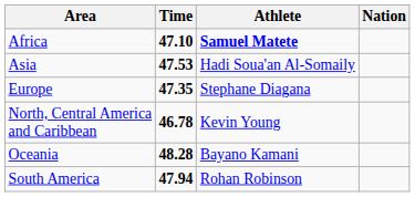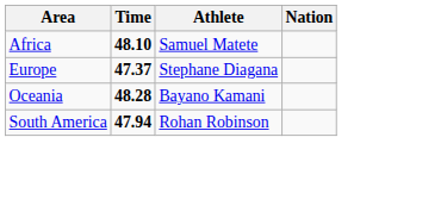 <table class="wikitable">
 <tr>
 <th>Area</th>
 <th>Time</th>
 <th>Athlete</th>
 <th>Nation</th>
 </tr>
 <tr>
 <td><a href='#'>Africa</a> </td>
-<td><strong>47.10</strong></td>
-<td align=left><strong><a href='#'>Samuel Matete</a></strong></td>
-<td></td>
-</tr>
-<tr>
-<td><a href='#'>Asia</a> </td>
-<td><strong>47.53</strong></td>
-<td align=left><a href='#'>Hadi Soua'an Al-Somaily</a></td>
+<td><strong>48.10</strong></td>
+<td align=left><a href='#'>Samuel Matete</a></td>
 <td></td>
 </tr>
 <tr>
 <td><a href='#'>Europe</a> </td>
-<td><strong>47.35</strong></td>
+<td><strong>47.37</strong></td>
 <td align=left><a href='#'>Stephane Diagana</a></td>
-<td></td>
-</tr>
-<tr>
-<td><a href='#'>North, Central America<br> and Caribbean</a> </td>
-<td><strong>46.78</strong> </td>
-<td align=left><a href='#'>Kevin Young</a></td>
 <td></td>
 </tr>
 <tr>
 <td><a href='#'>Oceania</a> </td>
 <td><strong>48.28</strong></td>
 <td align=left><a href='#'>Bayano Kamani</a></td>
 <td></td>
 </tr>
 <tr>
 <td><a href='#'>South America</a> </td>
 <td><strong>47.94</strong></td>
 <td align=left><a href='#'>Rohan Robinson</a></td>
 <td></td>
 </tr>
 </table>
